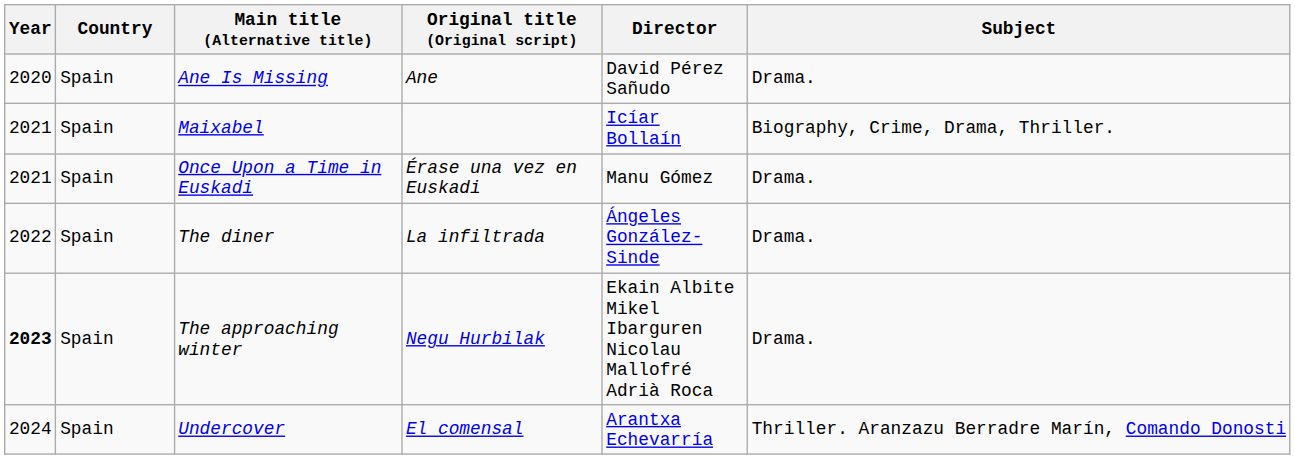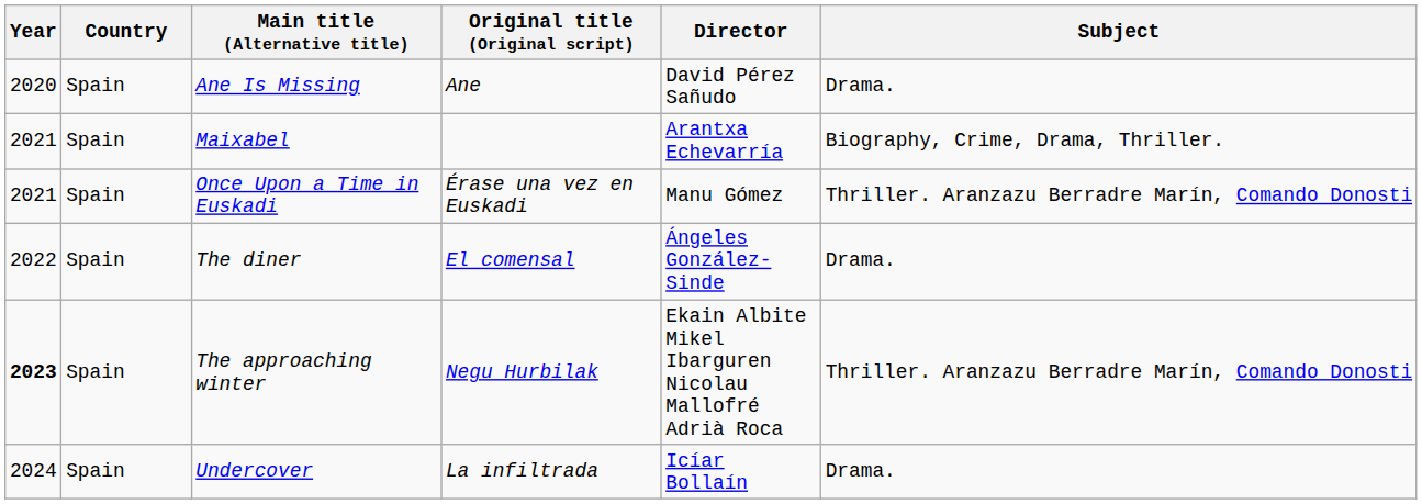 <table class="wikitable sortable">
 <tr>
 <th>Year</th>
 <th width= 80>Country</th>
 <th class="unsortable" style="width:160px;">Main title<br><small>(Alternative title)</small></th>
 <th class="unsortable" style="width:140px;">Original title<br><small>(Original script)</small></th>
 <th width=100>Director</th>
 <th class="unsortable">Subject</th>
 </tr>
 <tr>
 <td>2020</td>
 <td>Spain</td>
 <td><em><a href='#'>Ane Is Missing</a></em></td>
 <td><em>Ane</em></td>
 <td>David Pérez Sañudo</td>
 <td>Drama.</td>
 </tr>
 <tr>
 <td>2021</td>
 <td>Spain</td>
 <td><em><a href='#'>Maixabel</a></em></td>
 <td></td>
-<td><a href='#'>Icíar Bollaín</a></td>
+<td><a href='#'>Arantxa Echevarría</a></td>
 <td>Biography, Crime, Drama, Thriller.</td>
 </tr>
 <tr>
 <td>2021</td>
 <td>Spain</td>
 <td><em><a href='#'>Once Upon a Time in Euskadi</a></em></td>
 <td><em>Érase una vez en Euskadi</em></td>
 <td>Manu Gómez</td>
-<td>Drama.</td>
+<td>Thriller. Aranzazu Berradre Marín, <a href='#'>Comando Donosti</a></td>
 </tr>
 <tr>
 <td>2022</td>
 <td>Spain</td>
 <td><em>The diner</em></td>
-<td><em>La infiltrada</em></td>
+<td><em><a href='#'>El comensal</a></em></td>
 <td><a href='#'>Ángeles González-Sinde</a></td>
 <td>Drama.</td>
 </tr>
 <tr>
 <td><strong>2023</strong></td>
 <td>Spain</td>
 <td><em>The approaching winter</em></td>
 <td><em><a href='#'>Negu Hurbilak</a></em></td>
 <td>Ekain Albite<br>Mikel Ibarguren<br>Nicolau Mallofré<br>Adrià Roca</td>
-<td>Drama.</td>
+<td>Thriller. Aranzazu Berradre Marín, <a href='#'>Comando Donosti</a></td>
 </tr>
 <tr>
 <td>2024</td>
 <td>Spain</td>
 <td><em><a href='#'>Undercover</a></em></td>
-<td><em><a href='#'>El comensal</a></em></td>
-<td><a href='#'>Arantxa Echevarría</a></td>
-<td>Thriller. Aranzazu Berradre Marín, <a href='#'>Comando Donosti</a></td>
+<td><em>La infiltrada</em></td>
+<td><a href='#'>Icíar Bollaín</a></td>
+<td>Drama.</td>
 </tr>
 </table>
